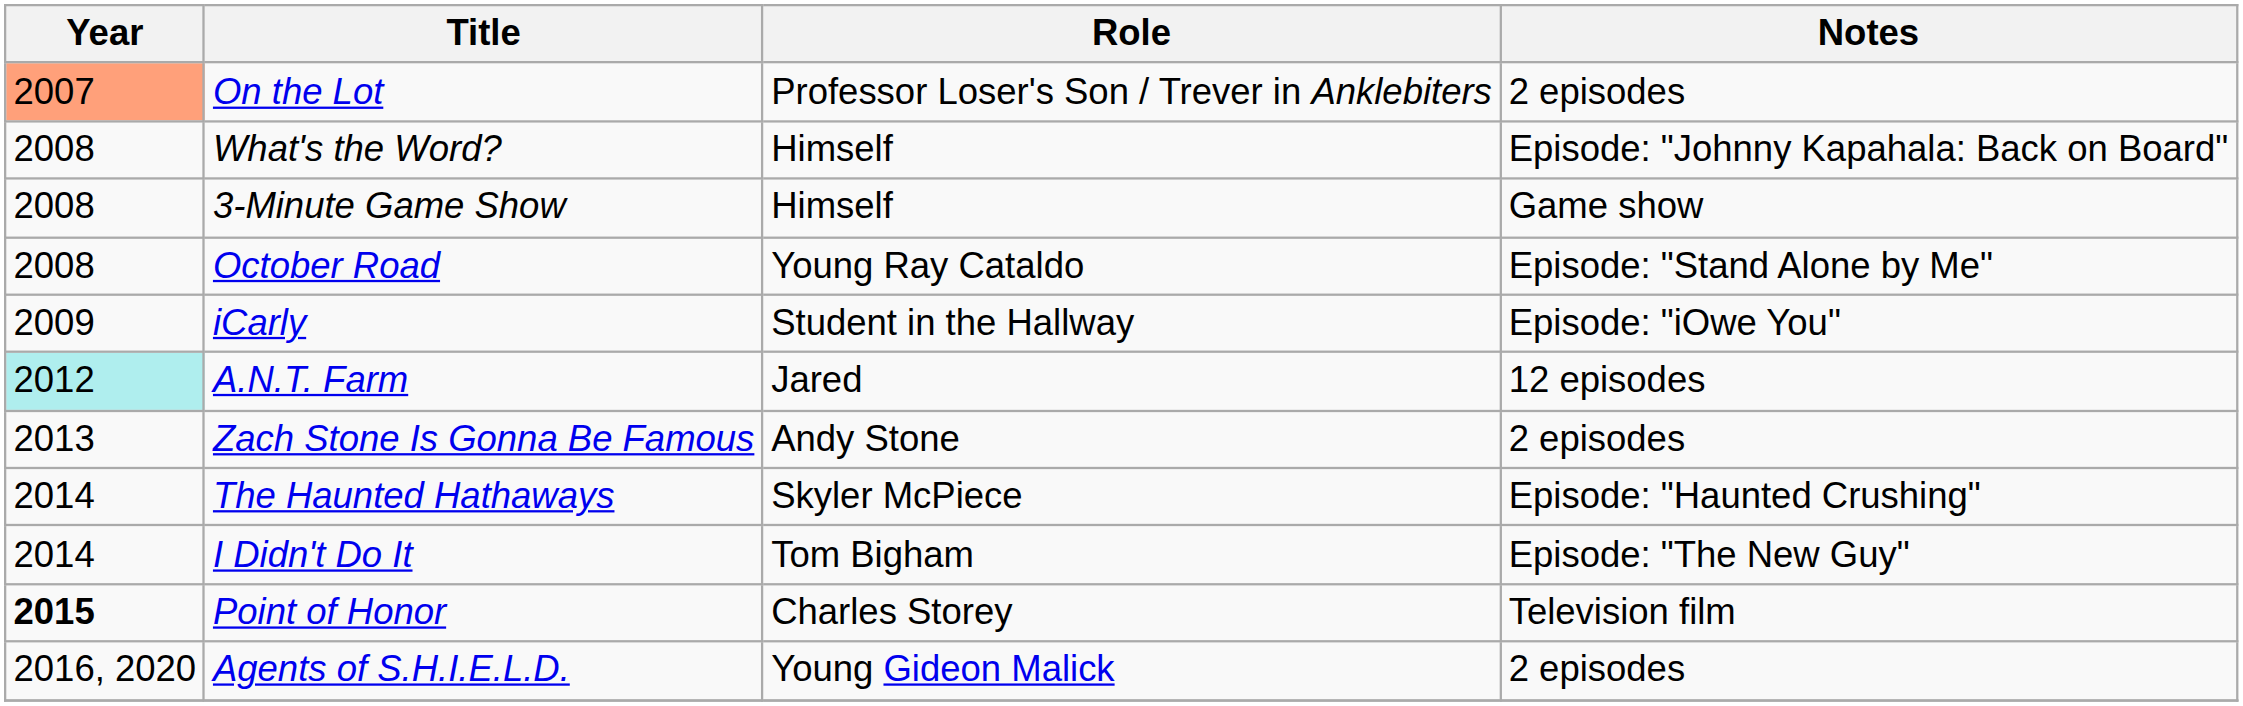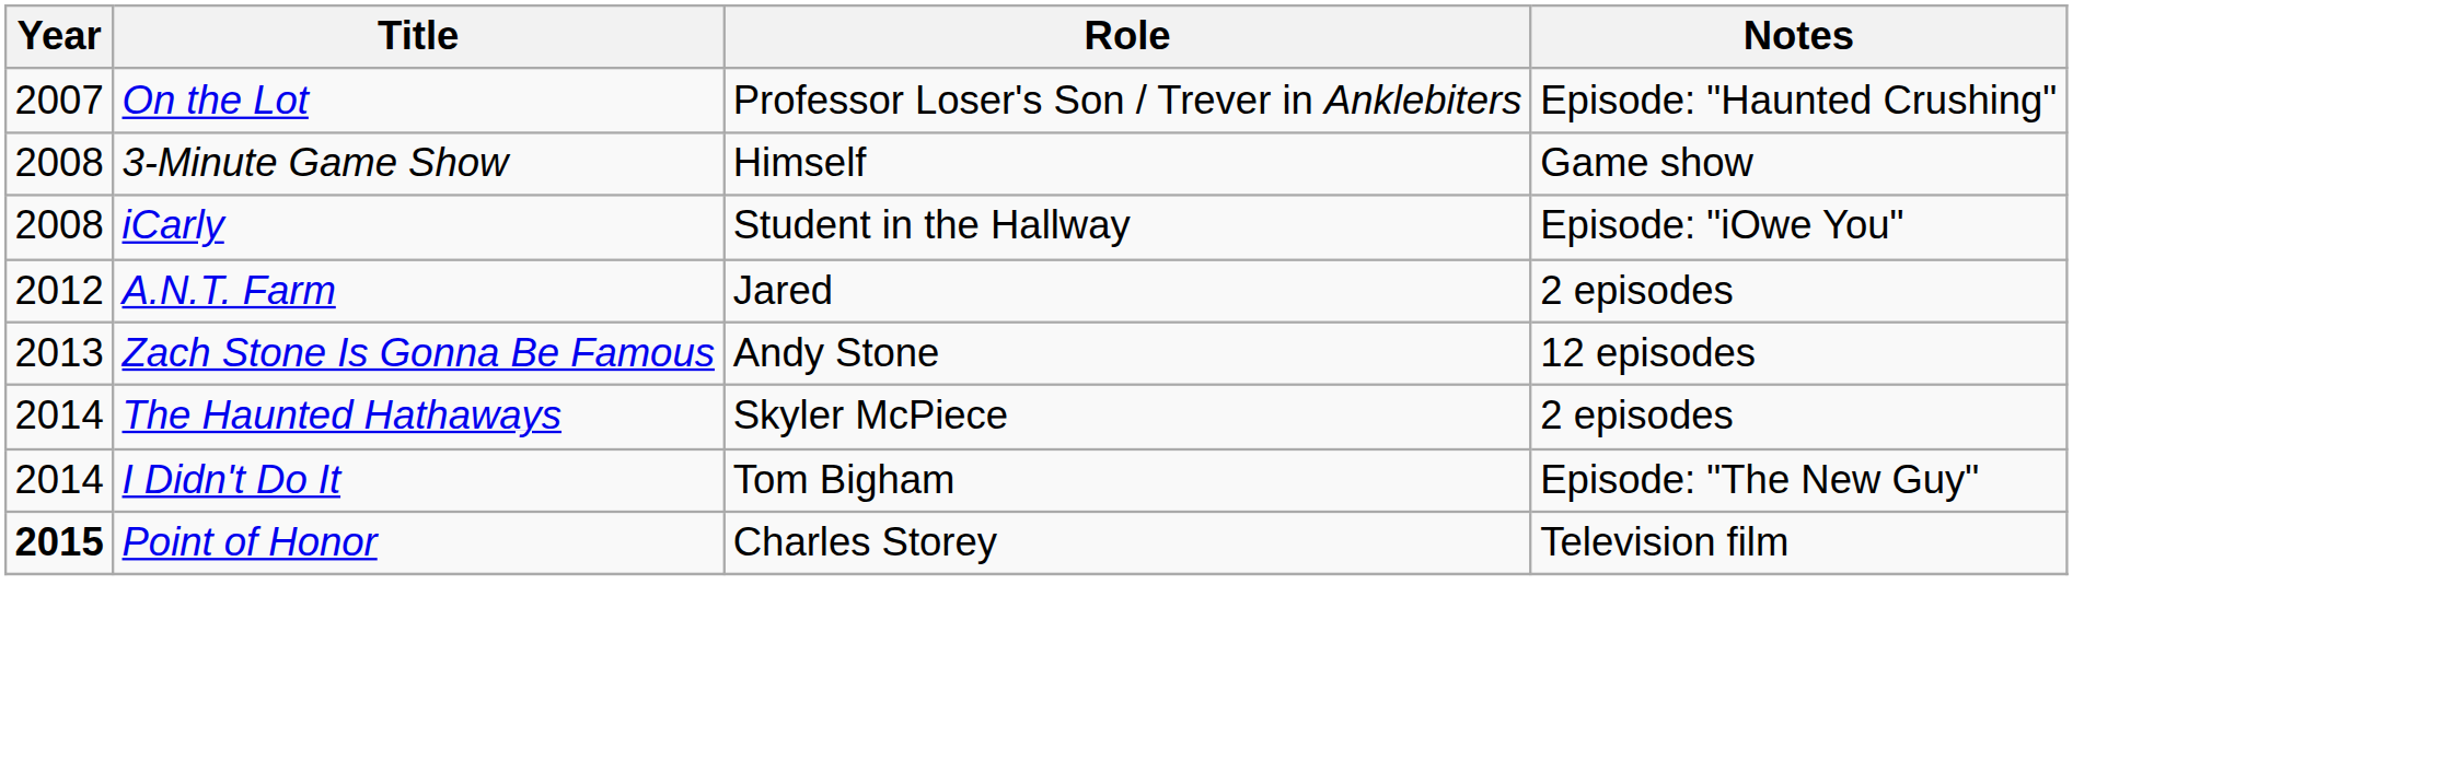 <table class="wikitable sortable">
 <tr>
 <th>Year</th>
 <th>Title</th>
 <th>Role</th>
 <th class="unsortable">Notes</th>
 </tr>
 <tr>
-<td style="background: lightsalmon;">2007</td>
+<td>2007</td>
 <td><em><a href='#'>On the Lot</a></em></td>
 <td>Professor Loser's Son / Trever in <em>Anklebiters</em></td>
-<td>2 episodes</td>
-</tr>
-<tr>
-<td>2008</td>
-<td><em>What's the Word?</em></td>
-<td>Himself</td>
-<td>Episode: "Johnny Kapahala: Back on Board"</td>
+<td>Episode: "Haunted Crushing"</td>
 </tr>
 <tr>
 <td>2008</td>
 <td><em>3-Minute Game Show</em></td>
 <td>Himself</td>
 <td>Game show</td>
 </tr>
 <tr>
 <td>2008</td>
-<td><em><a href='#'>October Road</a></em></td>
-<td>Young Ray Cataldo</td>
-<td>Episode: "Stand Alone by Me"</td>
-</tr>
-<tr>
-<td>2009</td>
 <td><em><a href='#'>iCarly</a></em></td>
 <td>Student in the Hallway</td>
 <td>Episode: "iOwe You"</td>
 </tr>
 <tr>
-<td style="background: paleturquoise;">2012</td>
+<td>2012</td>
 <td><em><a href='#'>A.N.T. Farm</a></em></td>
 <td>Jared</td>
-<td>12 episodes</td>
+<td>2 episodes</td>
 </tr>
 <tr>
 <td>2013</td>
 <td><em><a href='#'>Zach Stone Is Gonna Be Famous</a></em></td>
 <td>Andy Stone</td>
-<td>2 episodes</td>
+<td>12 episodes</td>
 </tr>
 <tr>
 <td>2014</td>
 <td><em><a href='#'>The Haunted Hathaways</a></em></td>
 <td>Skyler McPiece</td>
-<td>Episode: "Haunted Crushing"</td>
+<td>2 episodes</td>
 </tr>
 <tr>
 <td>2014</td>
 <td><em><a href='#'>I Didn't Do It</a></em></td>
 <td>Tom Bigham</td>
 <td>Episode: "The New Guy"</td>
 </tr>
 <tr>
 <td><strong>2015</strong></td>
 <td><em><a href='#'>Point of Honor</a></em></td>
 <td>Charles Storey</td>
 <td>Television film</td>
 </tr>
 <tr>
-<td>2016, 2020</td>
-<td><em><a href='#'>Agents of S.H.I.E.L.D.</a></em></td>
-<td>Young <a href='#'>Gideon Malick</a></td>
-<td>2 episodes</td>
-</tr>
-<tr>
 </tr>
 </table>
